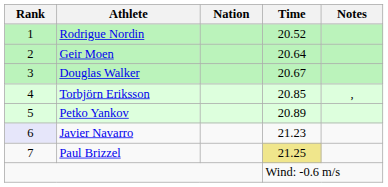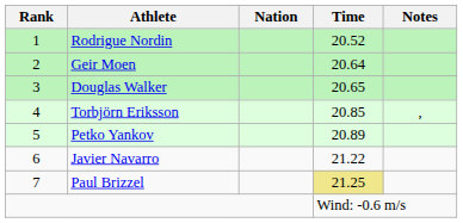 <table class="wikitable sortable" style="text-align:center;width: 55%;">
 <tr>
 <th scope="col">Rank</th>
 <th scope="col">Athlete</th>
 <th scope="col">Nation</th>
 <th scope="col">Time</th>
 <th scope="col">Notes</th>
 </tr>
 <tr bgcolor=bbf3bb>
 <td>1</td>
 <td align=left><a href='#'>Rodrigue Nordin</a></td>
 <td align=left></td>
 <td>20.52</td>
 <td></td>
 </tr>
 <tr bgcolor=bbf3bb>
 <td>2</td>
 <td align=left><a href='#'>Geir Moen</a></td>
 <td align=left></td>
 <td>20.64</td>
 <td></td>
 </tr>
 <tr bgcolor=bbf3bb>
 <td>3</td>
 <td align=left><a href='#'>Douglas Walker</a></td>
 <td align=left></td>
-<td>20.67</td>
+<td>20.65</td>
 <td></td>
 </tr>
 <tr bgcolor=ddffdd>
 <td>4</td>
 <td align=left><a href='#'>Torbjörn Eriksson</a></td>
 <td align=left></td>
 <td>20.85</td>
 <td>, </td>
 </tr>
 <tr bgcolor=ddffdd>
 <td>5</td>
 <td align=left><a href='#'>Petko Yankov</a></td>
 <td align=left></td>
 <td>20.89</td>
 <td></td>
 </tr>
 <tr>
-<td style="background: lavender;">6</td>
+<td>6</td>
 <td align=left><a href='#'>Javier Navarro</a></td>
 <td align=left></td>
-<td>21.23</td>
+<td>21.22</td>
 <td></td>
 </tr>
 <tr>
 <td>7</td>
 <td align=left><a href='#'>Paul Brizzel</a></td>
 <td align=left></td>
 <td style="background: khaki;">21.25</td>
 <td></td>
 </tr>
 <tr class="sortbottom">
 <td colspan="3"></td>
 <td colspan="2" style="text-align:left;">Wind: -0.6 m/s</td>
 </tr>
 </table>
